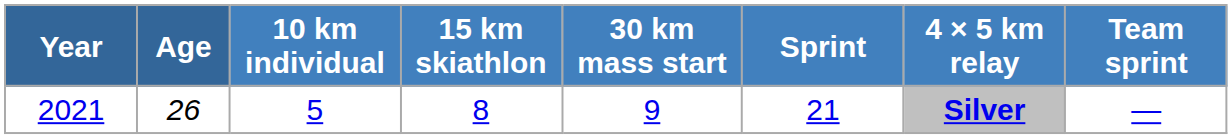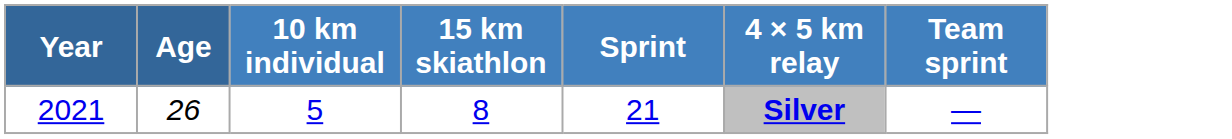 <table class="wikitable" style="font-size:95%; text-align:center; border:grey solid 1px; border-collapse:collapse; background:#ffffff;">
 <tr>
 <th style="background-color:#369; color:white; width:60px;"> Year </th>
 <th style="background-color:#369; color:white; width:40px;"> Age </th>
 <th style="background-color:#4180be; color:white; width:75px;"> 10 km <br> individual </th>
 <th style="background-color:#4180be; color:white; width:75px;"> 15 km <br> skiathlon </th>
-<th style="background-color:#4180be; color:white; width:75px;"> 30 km <br> mass start </th>
 <th style="background-color:#4180be; color:white; width:75px;"> Sprint </th>
 <th style="background-color:#4180be; color:white; width:75px;"> 4 × 5 km <br> relay </th>
 <th style="background-color:#4180be; color:white; width:75px;"> Team <br> sprint </th>
 </tr>
 <tr>
 <td><a href='#'>2021</a></td>
 <td><em>26</em></td>
 <td><a href='#'>5</a></td>
 <td><a href='#'>8</a></td>
-<td><a href='#'>9</a></td>
 <td><a href='#'>21</a></td>
 <td style="background:silver;"><a href='#'><strong>Silver</strong></a></td>
 <td><a href='#'>—</a></td>
 </tr>
 </table>
